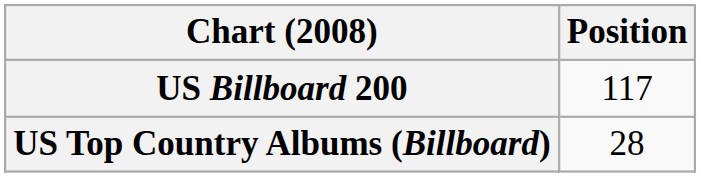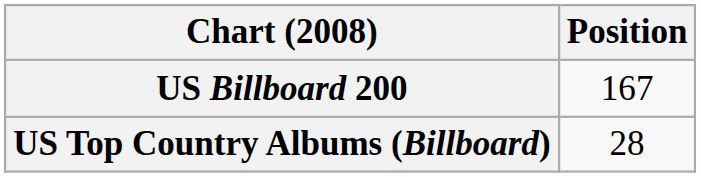 <table class="wikitable sortable plainrowheaders" style="text-align:center">
 <tr>
 <th scope="col">Chart (2008)</th>
 <th scope="col">Position</th>
 </tr>
 <tr>
 <th scope="row">US <em>Billboard</em> 200</th>
-<td>117</td>
+<td>167</td>
 </tr>
 <tr>
 <th scope="row">US Top Country Albums (<em>Billboard</em>)</th>
 <td>28</td>
 </tr>
 </table>
